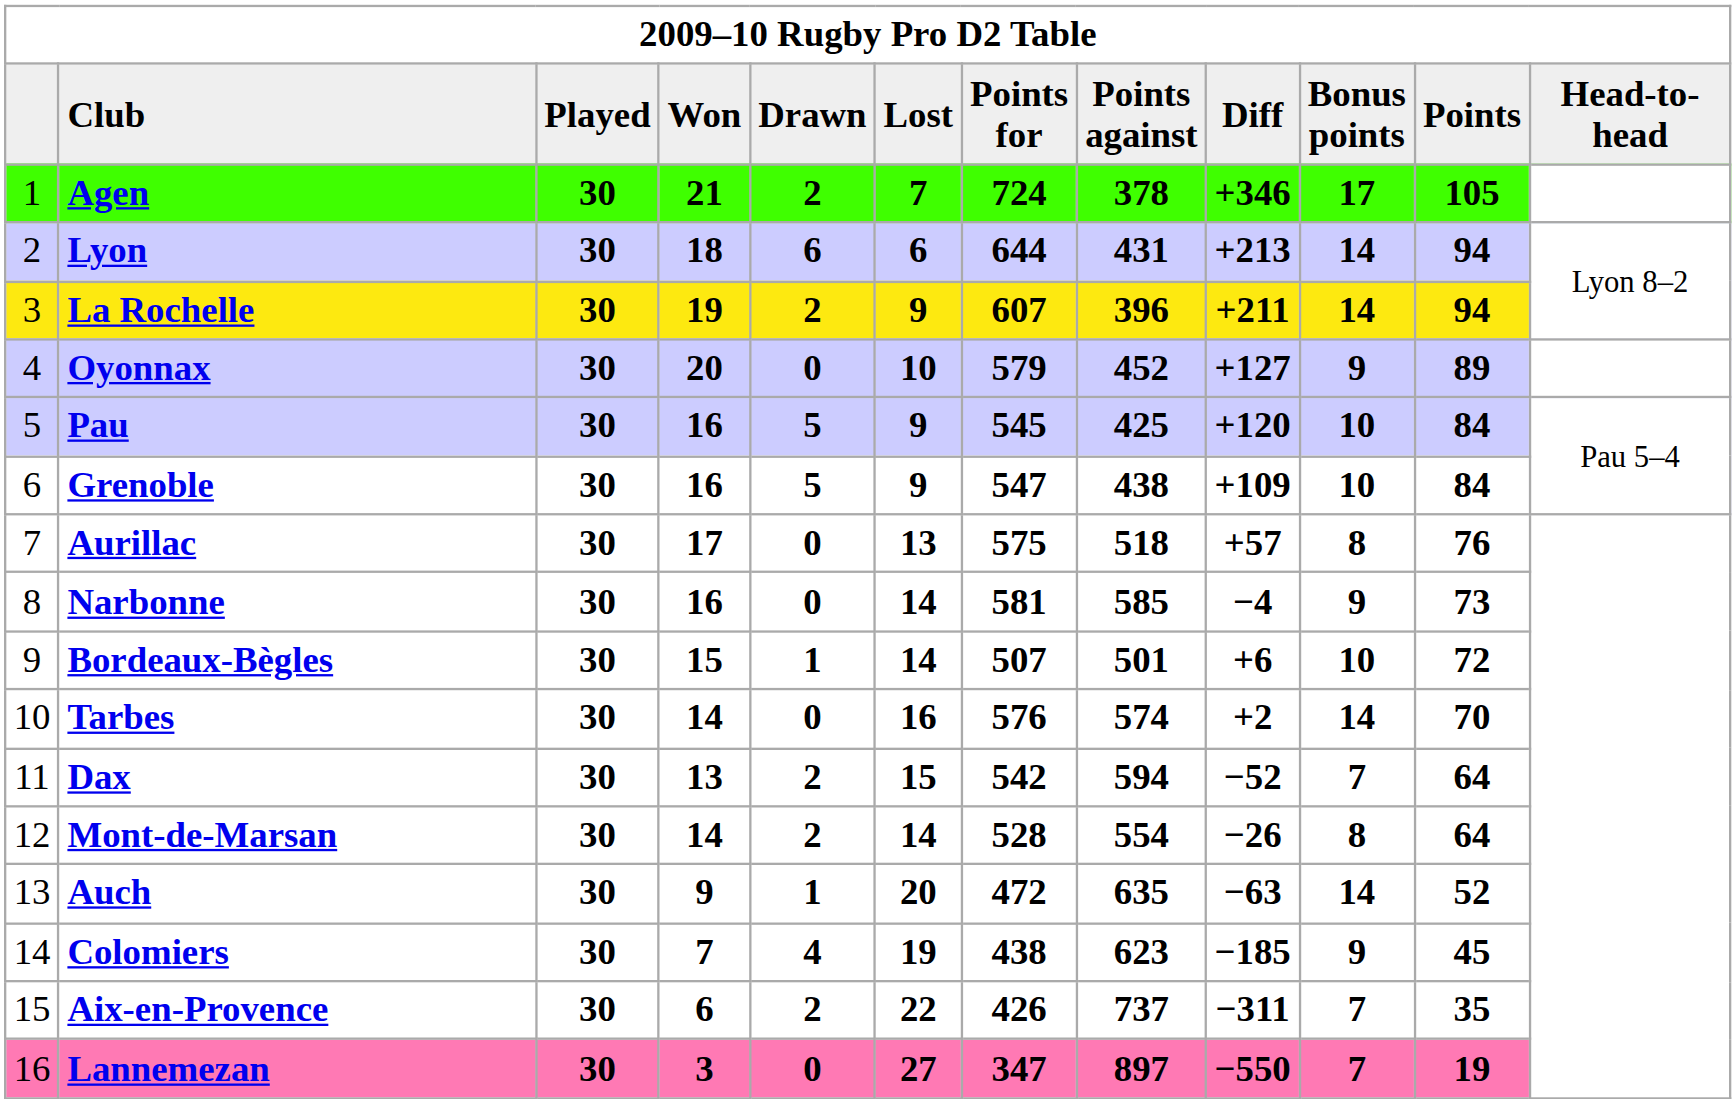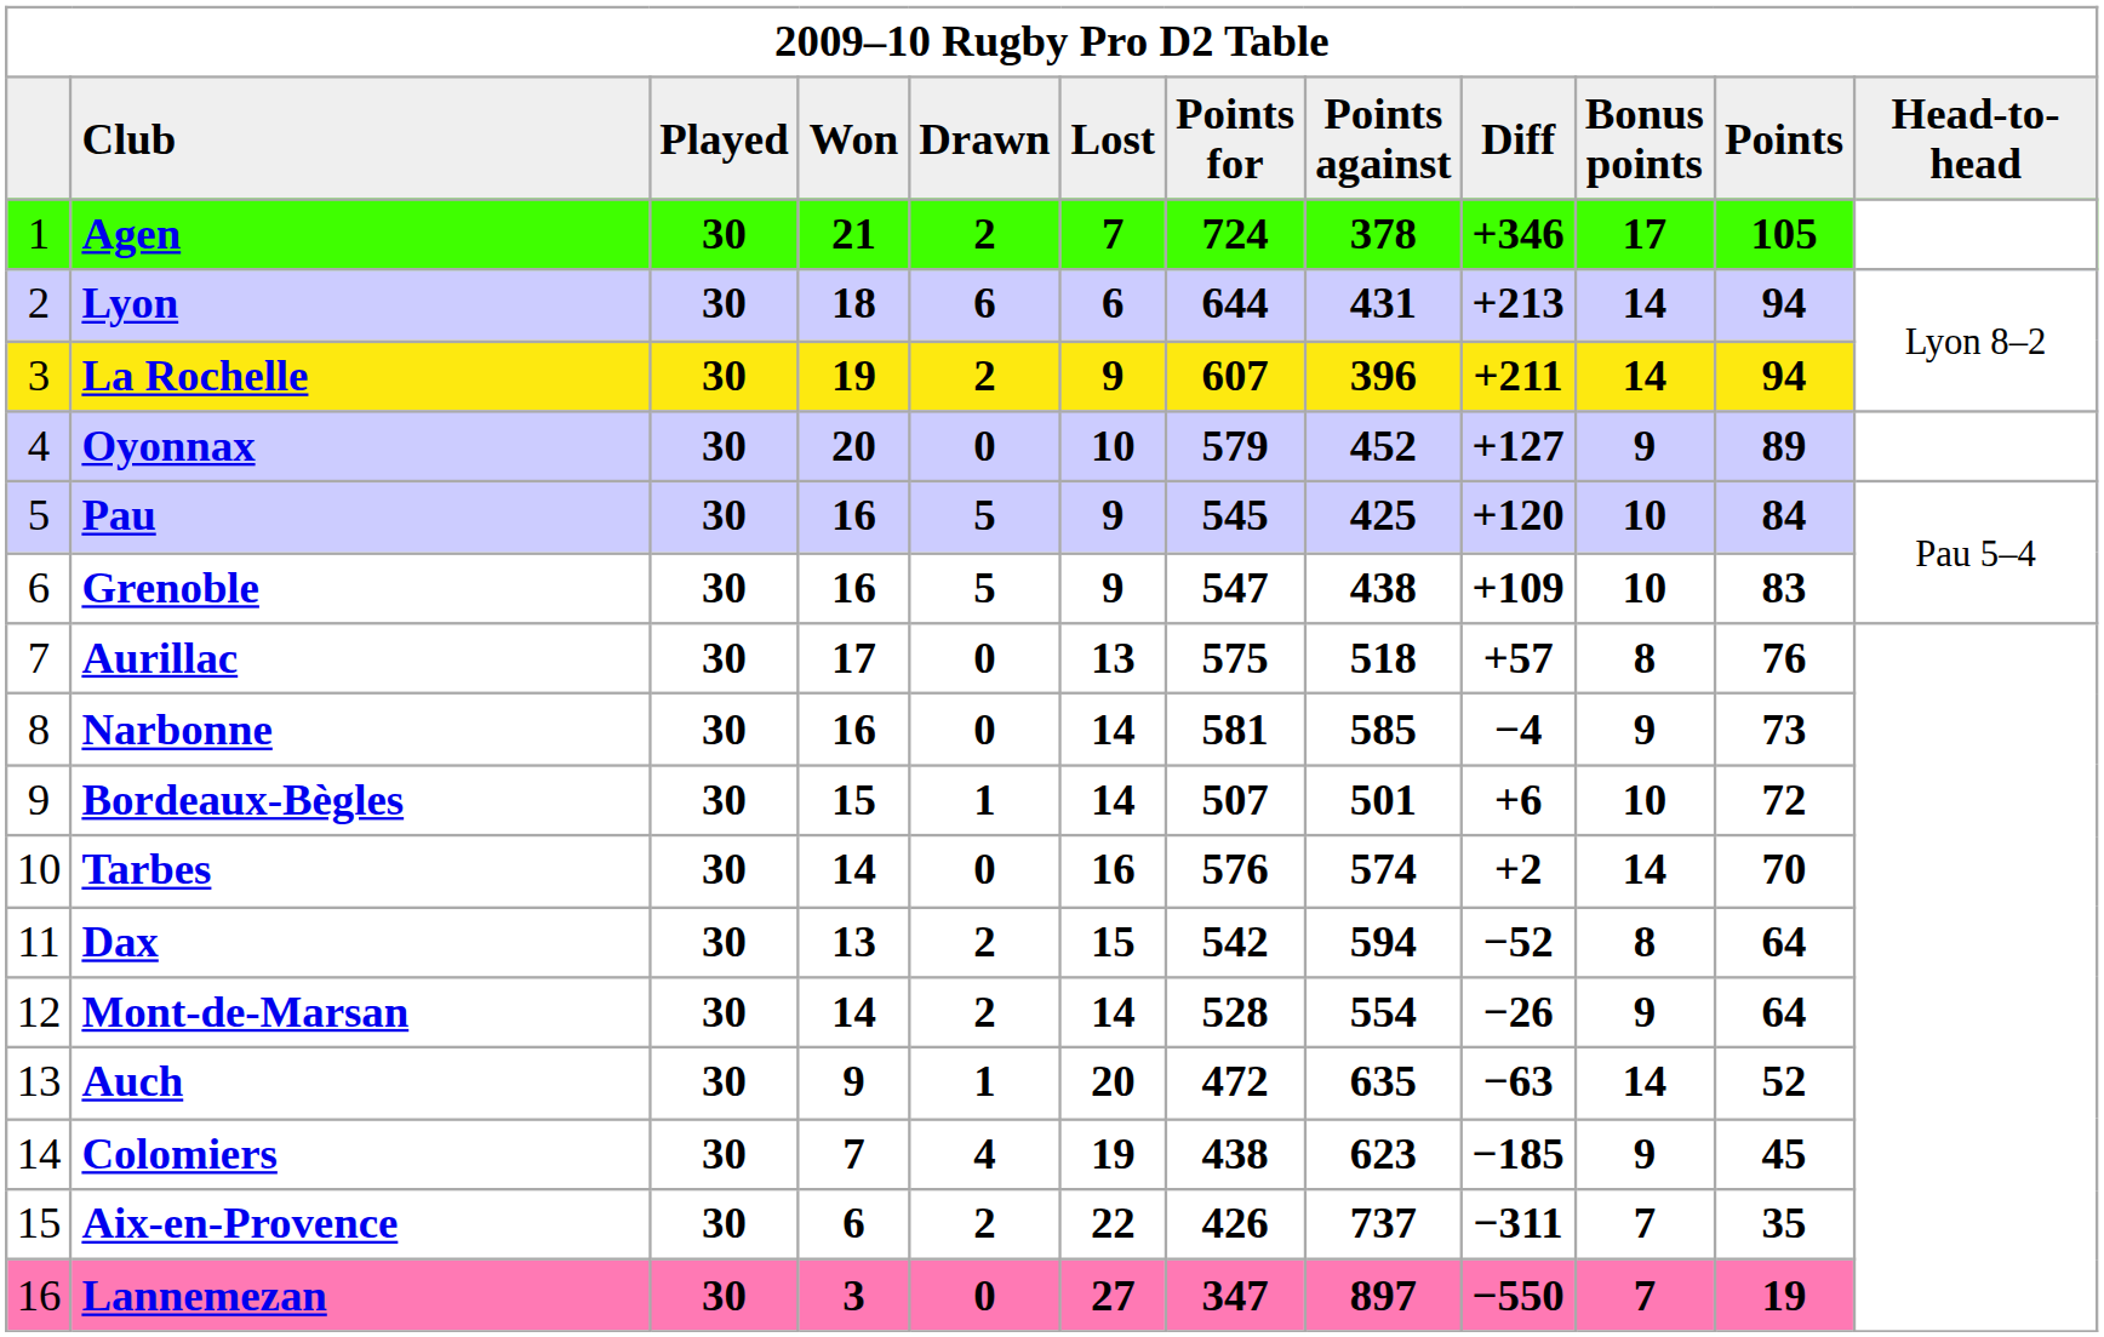 <table class="wikitable" style="float:left; margin-right:15px; text-align: center;">
 <tr>
 <td colspan="12" style="background:#fff;" cellpadding="0" cellspacing="0"><strong>2009–10 Rugby Pro D2 Table</strong></td>
 </tr>
 <tr>
 <th style="background:#efefef; width:10px;"></th>
 <th style="text-align:left; background:#efefef; width:200px;">Club</th>
 <th style="background:#efefef; width:20px;">Played</th>
 <th style="background:#efefef; width:20px;">Won</th>
 <th style="background:#efefef; width:20px;">Drawn</th>
 <th style="background:#efefef; width:20px;">Lost</th>
 <th style="background:#efefef; width:20px;">Points for</th>
 <th style="background:#efefef; width:20px;">Points against</th>
 <th style="background:#efefef; width:20px;">Diff</th>
 <th style="background:#efefef; width:20px;">Bonus points</th>
 <th style="background:#efefef; width:20px;">Points</th>
 <th style="background:#efefef; width:80px;">Head-to-head</th>
 </tr>
 <tr style="background:#3fff00; text-align:center;">
 <td>1</td>
 <td align=left><strong><a href='#'>Agen</a></strong></td>
 <td><strong>30</strong></td>
 <td><strong>21</strong></td>
 <td><strong>2</strong></td>
 <td><strong>7</strong></td>
 <td><strong>724</strong></td>
 <td><strong>378</strong></td>
 <td><strong>+346</strong></td>
 <td><strong>17</strong></td>
 <td><strong>105</strong></td>
 <td style="text-align:center; background:white; color:black;"></td>
 </tr>
 <tr style="background:#ccf; text-align:center;">
 <td>2</td>
 <td align=left><strong><a href='#'>Lyon</a></strong></td>
 <td><strong>30</strong></td>
 <td><strong>18</strong></td>
 <td><strong>6</strong></td>
 <td><strong>6</strong></td>
 <td><strong>644</strong></td>
 <td><strong>431</strong></td>
 <td><strong>+213</strong></td>
 <td><strong>14</strong></td>
 <td><strong>94</strong></td>
 <td rowspan="2"  style="text-align:center; background:white; color:black;"><small>Lyon 8–2</small></td>
 </tr>
 <tr style="background:#fde910; text-align:center;">
 <td>3</td>
 <td align=left><strong><a href='#'>La Rochelle</a></strong></td>
 <td><strong>30</strong></td>
 <td><strong>19</strong></td>
 <td><strong>2</strong></td>
 <td><strong>9</strong></td>
 <td><strong>607</strong></td>
 <td><strong>396</strong></td>
 <td><strong>+211</strong></td>
 <td><strong>14</strong></td>
 <td><strong>94</strong></td>
 </tr>
 <tr style="background:#ccf; text-align:center;">
 <td>4</td>
 <td align=left><strong><a href='#'>Oyonnax</a></strong></td>
 <td><strong>30</strong></td>
 <td><strong>20</strong></td>
 <td><strong>0</strong></td>
 <td><strong>10</strong></td>
 <td><strong>579</strong></td>
 <td><strong>452</strong></td>
 <td><strong>+127</strong></td>
 <td><strong>9</strong></td>
 <td><strong>89</strong></td>
 <td style="text-align:center; background:white; color:black;"></td>
 </tr>
 <tr style="background:#ccf; text-align:center;">
 <td>5</td>
 <td align=left><strong><a href='#'>Pau</a></strong></td>
 <td><strong>30</strong></td>
 <td><strong>16</strong></td>
 <td><strong>5</strong></td>
 <td><strong>9</strong></td>
 <td><strong>545</strong></td>
 <td><strong>425</strong></td>
 <td><strong>+120</strong></td>
 <td><strong>10</strong></td>
 <td><strong>84</strong></td>
 <td rowspan="2"  style="text-align:center; background:white; color:black;"><small>Pau 5–4</small></td>
 </tr>
 <tr style="background:#fff; text-align:center;">
 <td>6</td>
 <td align=left><strong><a href='#'>Grenoble</a></strong></td>
 <td><strong>30</strong></td>
 <td><strong>16</strong></td>
 <td><strong>5</strong></td>
 <td><strong>9</strong></td>
 <td><strong>547</strong></td>
 <td><strong>438</strong></td>
 <td><strong>+109</strong></td>
 <td><strong>10</strong></td>
-<td><strong>84</strong></td>
+<td><strong>83</strong></td>
 </tr>
 <tr style="background:#fff; text-align:center;">
 <td>7</td>
 <td align=left><strong><a href='#'>Aurillac</a></strong></td>
 <td><strong>30</strong></td>
 <td><strong>17</strong></td>
 <td><strong>0</strong></td>
 <td><strong>13</strong></td>
 <td><strong>575</strong></td>
 <td><strong>518</strong></td>
 <td><strong>+57</strong></td>
 <td><strong>8</strong></td>
 <td><strong>76</strong></td>
 <td rowspan="10"  style="text-align:center; background:#fff;"></td>
 </tr>
 <tr style="background:#fff; text-align:center;">
 <td>8</td>
 <td align=left><strong><a href='#'>Narbonne</a></strong></td>
 <td><strong>30</strong></td>
 <td><strong>16</strong></td>
 <td><strong>0</strong></td>
 <td><strong>14</strong></td>
 <td><strong>581</strong></td>
 <td><strong>585</strong></td>
 <td><strong>−4</strong></td>
 <td><strong>9</strong></td>
 <td><strong>73</strong></td>
 </tr>
 <tr style="background:#fff; text-align:center;">
 <td>9</td>
 <td align=left><strong><a href='#'>Bordeaux-Bègles</a></strong></td>
 <td><strong>30</strong></td>
 <td><strong>15</strong></td>
 <td><strong>1</strong></td>
 <td><strong>14</strong></td>
 <td><strong>507</strong></td>
 <td><strong>501</strong></td>
 <td><strong>+6</strong></td>
 <td><strong>10</strong></td>
 <td><strong>72</strong></td>
 </tr>
 <tr style="background:#fff; text-align:center;">
 <td>10</td>
 <td align=left><strong><a href='#'>Tarbes</a></strong></td>
 <td><strong>30</strong></td>
 <td><strong>14</strong></td>
 <td><strong>0</strong></td>
 <td><strong>16</strong></td>
 <td><strong>576</strong></td>
 <td><strong>574</strong></td>
 <td><strong>+2</strong></td>
 <td><strong>14</strong></td>
 <td><strong>70</strong></td>
 </tr>
 <tr style="background:#fff; text-align:center;">
 <td>11</td>
 <td align=left><strong><a href='#'>Dax</a></strong></td>
 <td><strong>30</strong></td>
 <td><strong>13</strong></td>
 <td><strong>2</strong></td>
 <td><strong>15</strong></td>
 <td><strong>542</strong></td>
 <td><strong>594</strong></td>
 <td><strong>−52</strong></td>
-<td><strong>7</strong></td>
+<td><strong>8</strong></td>
 <td><strong>64</strong></td>
 </tr>
 <tr style="background:#fff; text-align:center;">
 <td>12</td>
 <td align=left><strong><a href='#'>Mont-de-Marsan</a></strong></td>
 <td><strong>30</strong></td>
 <td><strong>14</strong></td>
 <td><strong>2</strong></td>
 <td><strong>14</strong></td>
 <td><strong>528</strong></td>
 <td><strong>554</strong></td>
 <td><strong>−26</strong></td>
-<td><strong>8</strong></td>
+<td><strong>9</strong></td>
 <td><strong>64</strong></td>
 </tr>
 <tr style="background:#fff; text-align:center;">
 <td>13</td>
 <td align=left><strong><a href='#'>Auch</a></strong></td>
 <td><strong>30</strong></td>
 <td><strong>9</strong></td>
 <td><strong>1</strong></td>
 <td><strong>20</strong></td>
 <td><strong>472</strong></td>
 <td><strong>635</strong></td>
 <td><strong>−63</strong></td>
 <td><strong>14</strong></td>
 <td><strong>52</strong></td>
 </tr>
 <tr style="background:#fff; text-align:center;">
 <td>14</td>
 <td align=left><strong><a href='#'>Colomiers</a></strong></td>
 <td><strong>30</strong></td>
 <td><strong>7</strong></td>
 <td><strong>4</strong></td>
 <td><strong>19</strong></td>
 <td><strong>438</strong></td>
 <td><strong>623</strong></td>
 <td><strong>−185</strong></td>
 <td><strong>9</strong></td>
 <td><strong>45</strong></td>
 </tr>
 <tr style="background:#fff; text-align:center;">
 <td>15</td>
 <td align=left><strong><a href='#'>Aix-en-Provence</a></strong></td>
 <td><strong>30</strong></td>
 <td><strong>6</strong></td>
 <td><strong>2</strong></td>
 <td><strong>22</strong></td>
 <td><strong>426</strong></td>
 <td><strong>737</strong></td>
 <td><strong>−311</strong></td>
 <td><strong>7</strong></td>
 <td><strong>35</strong></td>
 </tr>
 <tr style="background:#ff79b4; text-align:center;">
 <td>16</td>
 <td align=left><strong><a href='#'>Lannemezan</a></strong></td>
 <td><strong>30</strong></td>
 <td><strong>3</strong></td>
 <td><strong>0</strong></td>
 <td><strong>27</strong></td>
 <td><strong>347</strong></td>
 <td><strong>897</strong></td>
 <td><strong>−550</strong></td>
 <td><strong>7</strong></td>
 <td><strong>19</strong></td>
 </tr>
 </table>
